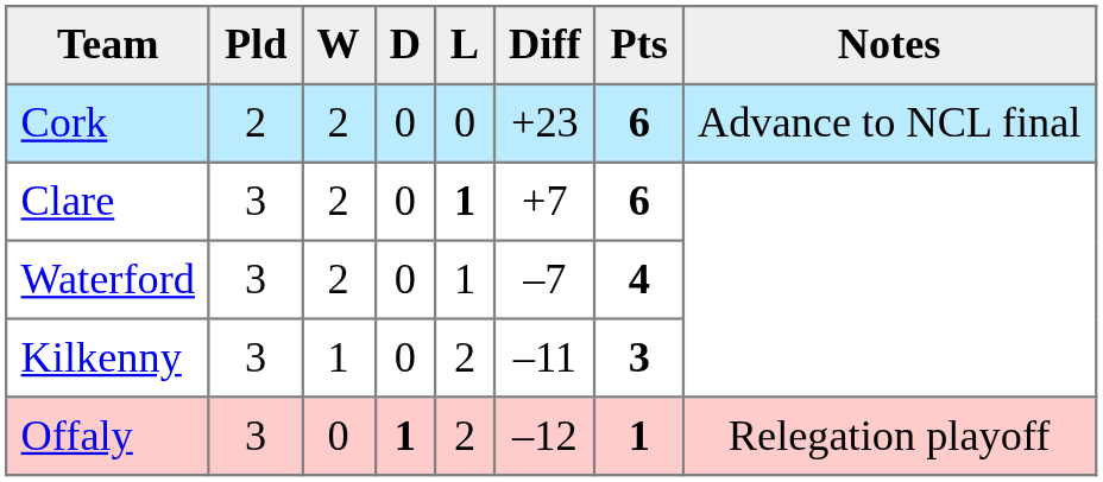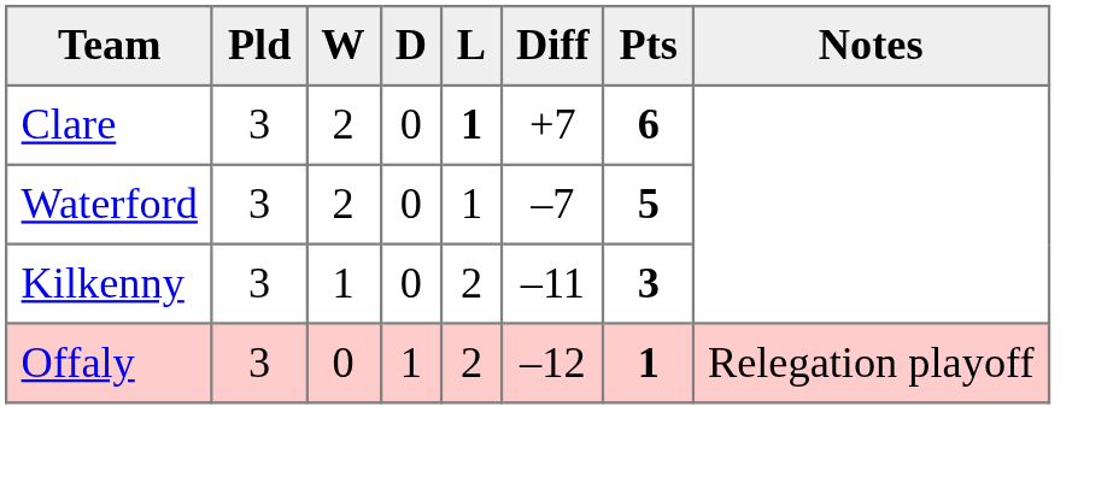 <table style=border-collapse:collapse border=1 cellspacing=0 cellpadding=5>
 <tr align=center bgcolor=#efefef>
 <th>Team</th>
 <th>Pld</th>
 <th>W</th>
 <th>D</th>
 <th>L</th>
 <th>Diff</th>
 <th>Pts</th>
 <th>Notes</th>
-</tr>
-<tr align=center style="background:#BBEBFF">
-<td style="text-align:left;"> <a href='#'>Cork</a></td>
-<td>2</td>
-<td>2</td>
-<td>0</td>
-<td>0</td>
-<td>+23</td>
-<td><strong>6</strong></td>
-<td rowspan=1>Advance to NCL final</td>
 </tr>
 <tr align=center style="background:#FFFFFF;">
 <td style="text-align:left;"> <a href='#'>Clare</a></td>
 <td>3</td>
 <td>2</td>
 <td>0</td>
 <td><strong>1</strong></td>
 <td>+7</td>
 <td><strong>6</strong></td>
 <td rowspan=3></td>
 </tr>
 <tr align=center style="background:#FFFFFF;">
 <td style="text-align:left;"> <a href='#'>Waterford</a></td>
 <td>3</td>
 <td>2</td>
 <td>0</td>
 <td>1</td>
 <td>–7</td>
-<td><strong>4</strong></td>
+<td><strong>5</strong></td>
 </tr>
 <tr align=center style="background:#FFFFFF;">
 <td style="text-align:left;"> <a href='#'>Kilkenny</a></td>
 <td>3</td>
 <td>1</td>
 <td>0</td>
 <td>2</td>
 <td>–11</td>
 <td><strong>3</strong></td>
 </tr>
 <tr align=center style="background:#FFCCCC;">
 <td style="text-align:left;"> <a href='#'>Offaly</a></td>
 <td>3</td>
 <td>0</td>
-<td><strong>1</strong></td>
+<td>1</td>
 <td>2</td>
 <td>–12</td>
 <td><strong>1</strong></td>
 <td>Relegation playoff</td>
 </tr>
 </table>
